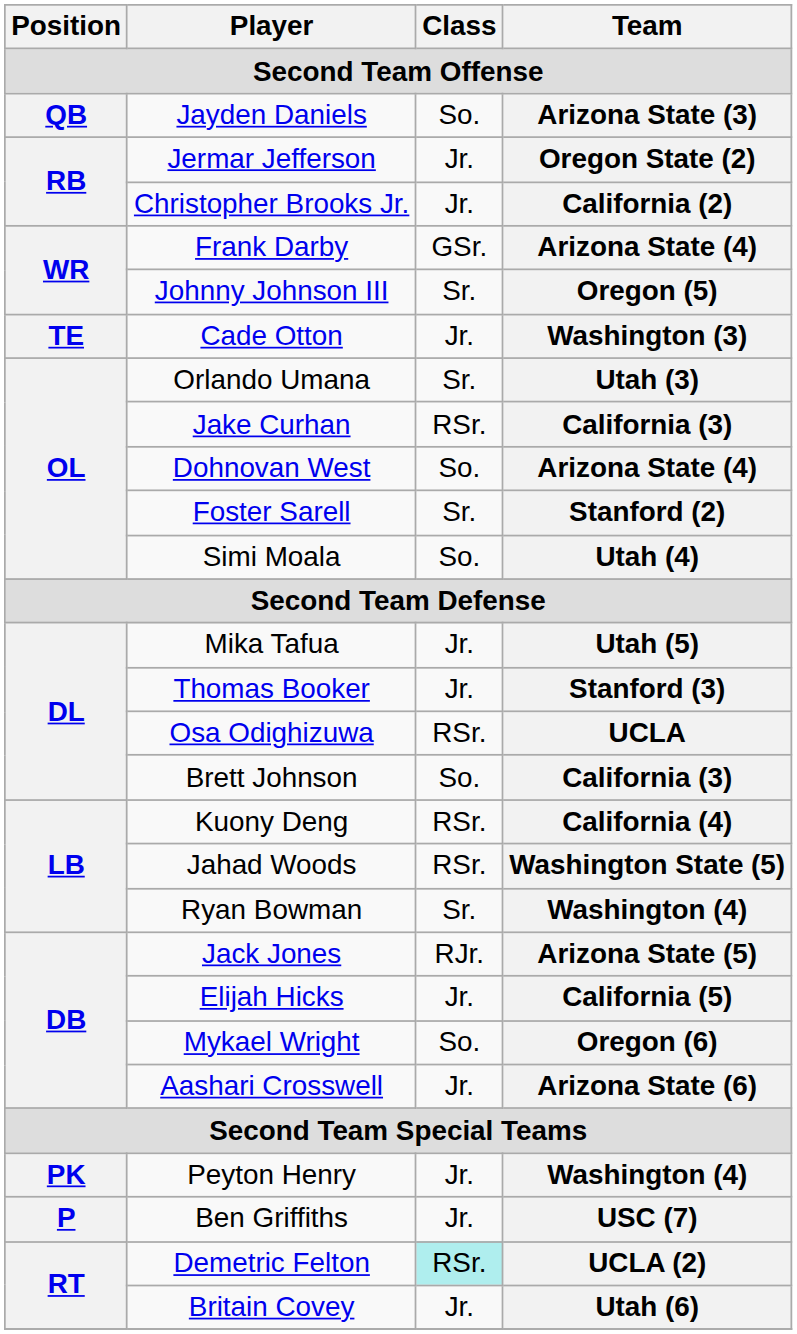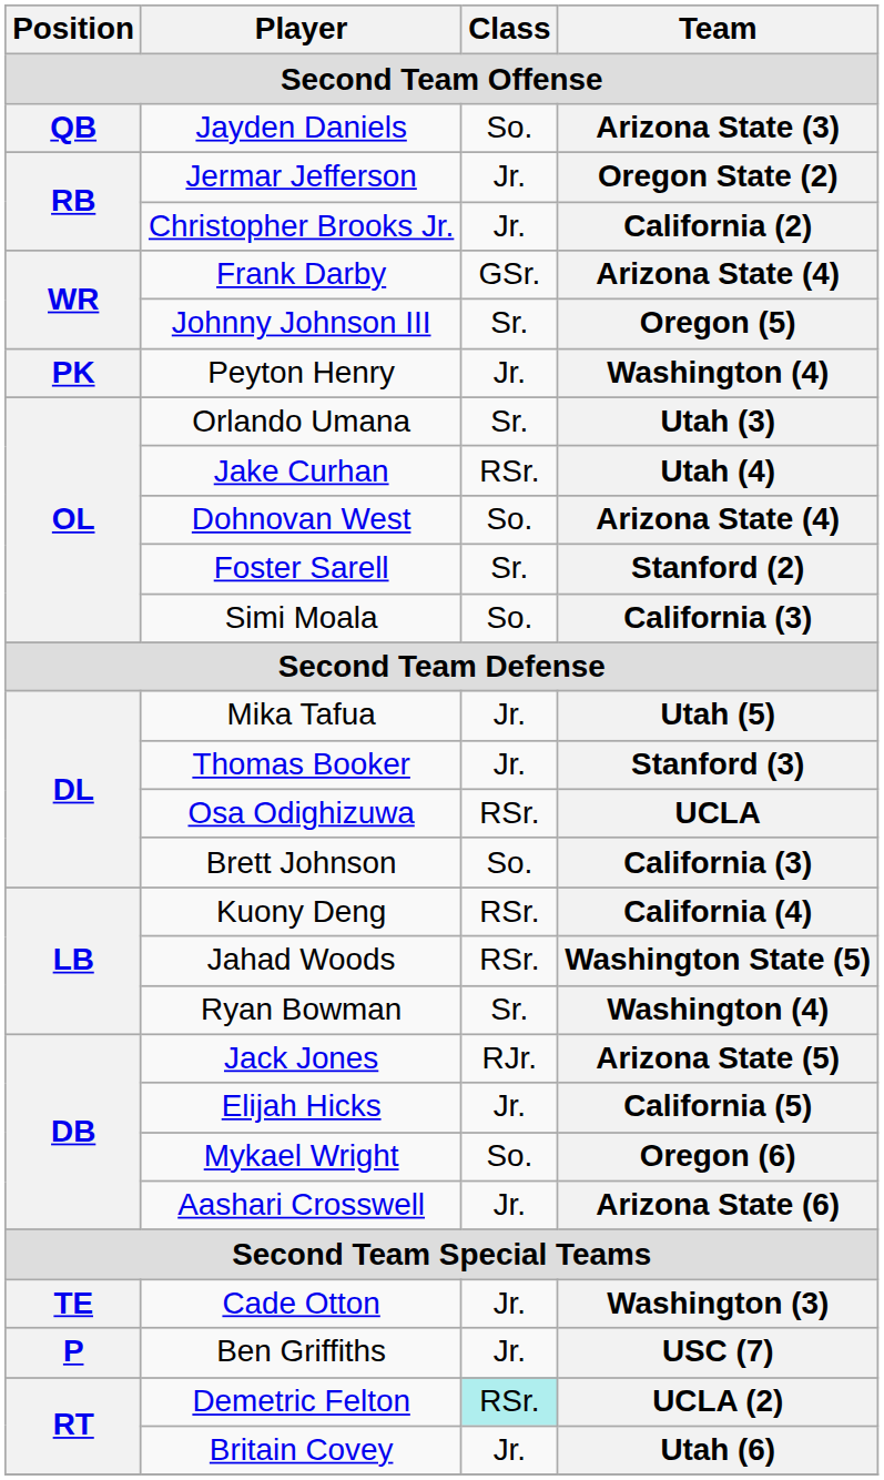 <table class="wikitable">
 <tr>
 <th>Position</th>
 <th>Player</th>
 <th>Class</th>
 <th>Team</th>
 </tr>
 <tr>
 <td colspan="4" style="text-align:center; background:#ddd;"><strong>Second Team Offense</strong></td>
 </tr>
 <tr style="text-align:center;">
 <th rowspan="1"><a href='#'>QB</a></th>
 <td><a href='#'>Jayden Daniels</a></td>
 <td>So.</td>
 <th style=>Arizona State (3)</th>
 </tr>
 <tr style="text-align:center;">
 <th rowspan="2"><a href='#'>RB</a></th>
 <td><a href='#'>Jermar Jefferson</a></td>
 <td>Jr.</td>
 <th style=>Oregon State (2)</th>
 </tr>
 <tr style="text-align:center;">
 <td><a href='#'>Christopher Brooks Jr.</a></td>
 <td>Jr.</td>
 <th style=>California (2)</th>
 </tr>
 <tr style="text-align:center;">
 <th rowspan="2"><a href='#'>WR</a></th>
 <td><a href='#'>Frank Darby</a></td>
 <td>GSr.</td>
 <th style=>Arizona State (4)</th>
 </tr>
 <tr style="text-align:center;">
 <td><a href='#'>Johnny Johnson III</a></td>
 <td>Sr.</td>
 <th style=>Oregon (5)</th>
 </tr>
 <tr style="text-align:center;">
-<th rowspan="1"><a href='#'>TE</a></th>
-<td><a href='#'>Cade Otton</a></td>
+<th rowspan="1"><a href='#'>PK</a></th>
+<td>Peyton Henry</td>
 <td>Jr.</td>
-<th style=>Washington (3)</th>
+<th style=>Washington (4)</th>
 </tr>
 <tr style="text-align:center;">
 <th rowspan="5"><a href='#'>OL</a></th>
 <td>Orlando Umana</td>
 <td>Sr.</td>
 <th style=>Utah (3)</th>
 </tr>
 <tr style="text-align:center;">
 <td><a href='#'>Jake Curhan</a></td>
 <td>RSr.</td>
-<th style=>California (3)</th>
+<th style=>Utah (4)</th>
 </tr>
 <tr style="text-align:center;">
 <td><a href='#'>Dohnovan West</a></td>
 <td>So.</td>
 <th style=>Arizona State (4)</th>
 </tr>
 <tr style="text-align:center;">
 <td><a href='#'>Foster Sarell</a></td>
 <td>Sr.</td>
 <th style=>Stanford (2)</th>
 </tr>
 <tr style="text-align:center;">
 <td>Simi Moala</td>
 <td>So.</td>
-<th style=>Utah (4)</th>
+<th style=>California (3)</th>
 </tr>
 <tr style="text-align:center;">
 <td colspan="4" style="text-align:center; background:#ddd;"><strong>Second Team Defense</strong></td>
 </tr>
 <tr style="text-align:center;">
 <th rowspan="4"><a href='#'>DL</a></th>
 <td>Mika Tafua</td>
 <td>Jr.</td>
 <th style=>Utah (5)</th>
 </tr>
 <tr style="text-align:center;">
 <td><a href='#'>Thomas Booker</a></td>
 <td>Jr.</td>
 <th style=>Stanford (3)</th>
 </tr>
 <tr style="text-align:center;">
 <td><a href='#'>Osa Odighizuwa</a></td>
 <td>RSr.</td>
 <th style=>UCLA</th>
 </tr>
 <tr style="text-align:center;">
 <td>Brett Johnson</td>
 <td>So.</td>
 <th style=>California (3)</th>
 </tr>
 <tr style="text-align:center;">
 <th rowspan="3"><a href='#'>LB</a></th>
 <td>Kuony Deng</td>
 <td>RSr.</td>
 <th style=>California (4)</th>
 </tr>
 <tr style="text-align:center;">
 <td>Jahad Woods</td>
 <td>RSr.</td>
 <th style=>Washington State (5)</th>
 </tr>
 <tr style="text-align:center;">
 <td>Ryan Bowman</td>
 <td>Sr.</td>
 <th style=>Washington (4)</th>
 </tr>
 <tr style="text-align:center;">
 <th rowspan="4"><a href='#'>DB</a></th>
 <td><a href='#'>Jack Jones</a></td>
 <td>RJr.</td>
 <th style=>Arizona State (5)</th>
 </tr>
 <tr style="text-align:center;">
 <td><a href='#'>Elijah Hicks</a></td>
 <td>Jr.</td>
 <th style=>California (5)</th>
 </tr>
 <tr style="text-align:center;">
 <td><a href='#'>Mykael Wright</a></td>
 <td>So.</td>
 <th style=>Oregon (6)</th>
 </tr>
 <tr style="text-align:center;">
 <td><a href='#'>Aashari Crosswell</a></td>
 <td>Jr.</td>
 <th style=>Arizona State (6)</th>
 </tr>
 <tr style="text-align:center;">
 <td colspan="4" style="text-align:center; background:#ddd;"><strong>Second Team Special Teams</strong></td>
 </tr>
 <tr style="text-align:center;">
-<th rowspan="1"><a href='#'>PK</a></th>
-<td>Peyton Henry</td>
+<th rowspan="1"><a href='#'>TE</a></th>
+<td><a href='#'>Cade Otton</a></td>
 <td>Jr.</td>
-<th style=>Washington (4)</th>
+<th style=>Washington (3)</th>
 </tr>
 <tr style="text-align:center;">
 <th rowspan="1"><a href='#'>P</a></th>
 <td>Ben Griffiths</td>
 <td>Jr.</td>
 <th style=>USC (7)</th>
 </tr>
 <tr style="text-align:center;">
 <th rowspan="2"><a href='#'>RT</a></th>
 <td><a href='#'>Demetric Felton</a></td>
 <td style="background: paleturquoise;">RSr.</td>
 <th style=>UCLA (2)</th>
 </tr>
 <tr style="text-align:center;">
 <td><a href='#'>Britain Covey</a></td>
 <td>Jr.</td>
 <th style=>Utah (6)</th>
 </tr>
 <tr>
 </tr>
 </table>
